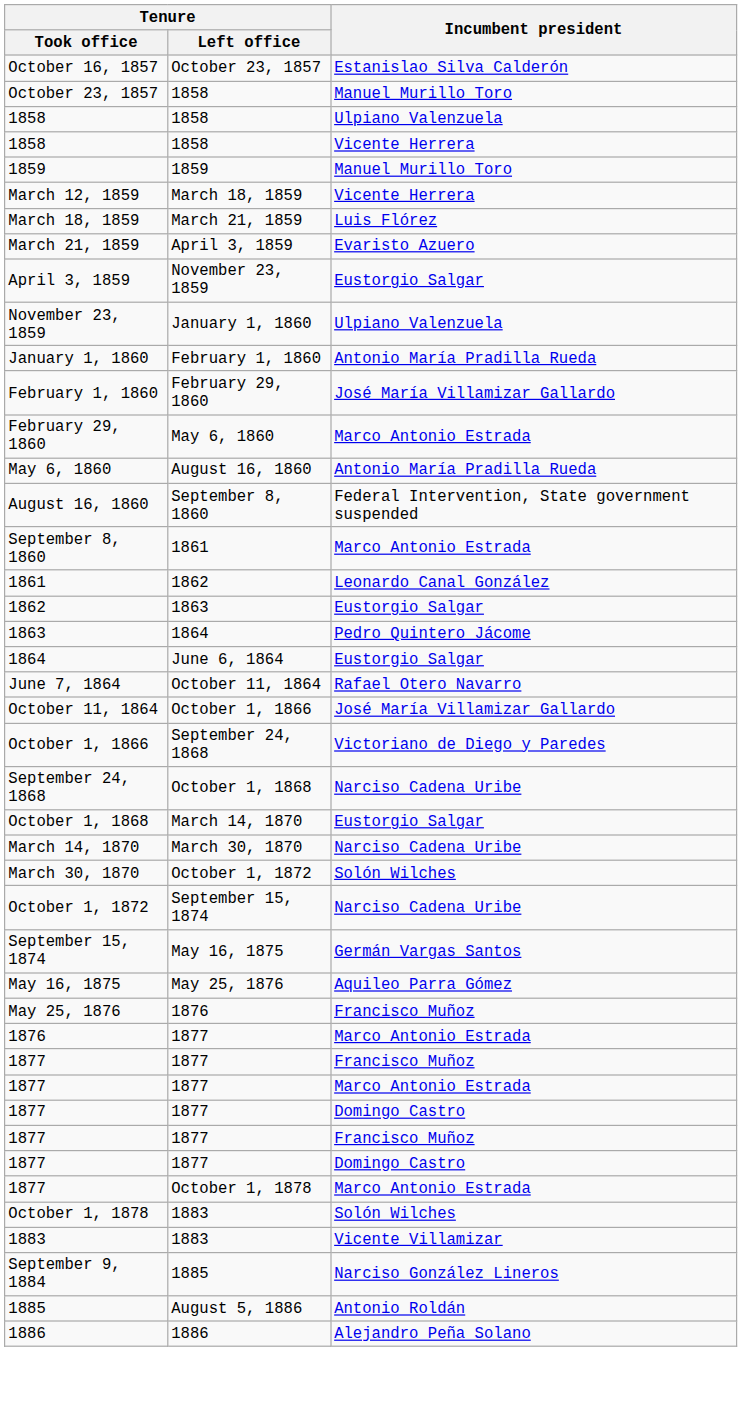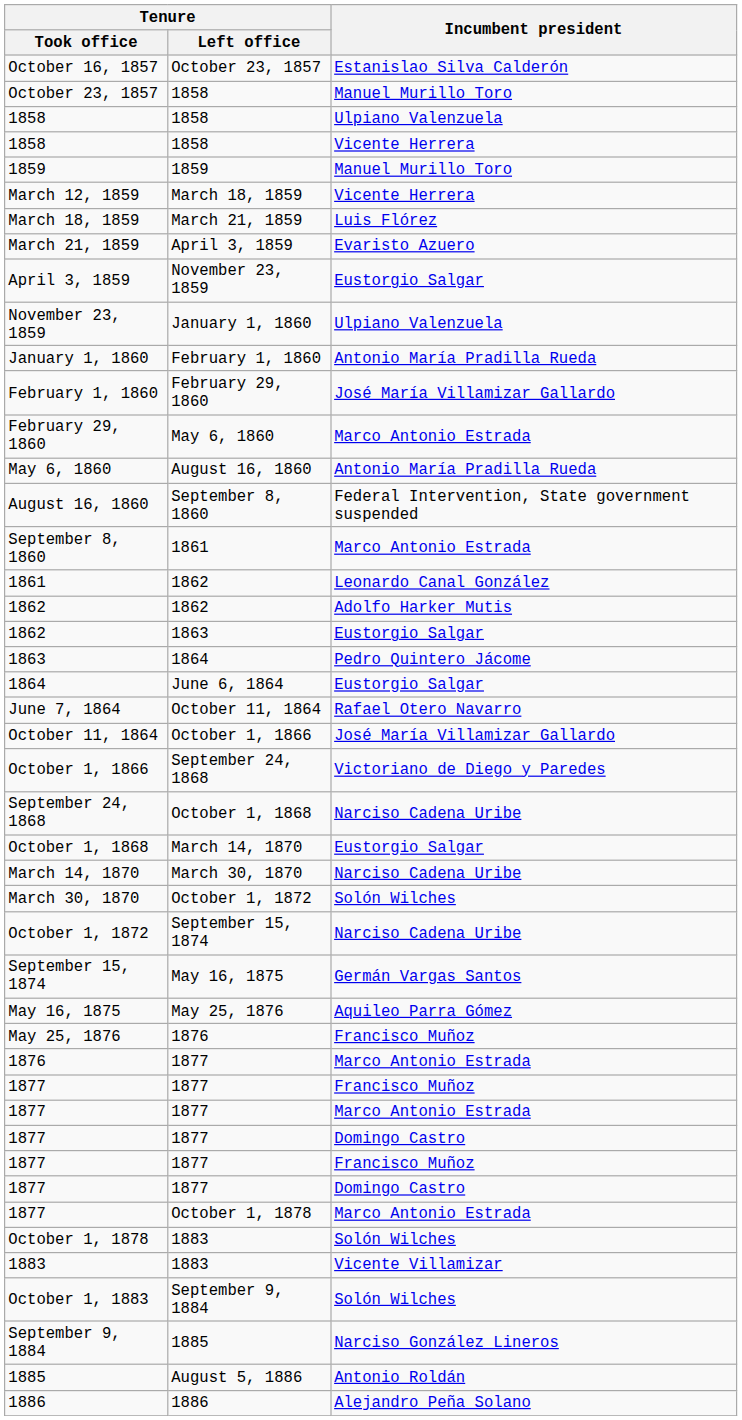 <table class="wikitable">
 <tr>
 <th colspan=2>Tenure</th>
 <th rowspan=2>Incumbent president</th>
 </tr>
 <tr>
 <th>Took office</th>
 <th>Left office</th>
 </tr>
 <tr>
 <td>October 16, 1857</td>
 <td>October 23, 1857</td>
 <td><a href='#'>Estanislao Silva Calderón</a></td>
 </tr>
 <tr>
 <td>October 23, 1857</td>
 <td>1858</td>
 <td><a href='#'>Manuel Murillo Toro</a></td>
 </tr>
 <tr>
 <td>1858</td>
 <td>1858</td>
 <td><a href='#'>Ulpiano Valenzuela</a></td>
 </tr>
 <tr>
 <td>1858</td>
 <td>1858</td>
 <td><a href='#'>Vicente Herrera</a></td>
 </tr>
 <tr>
 <td>1859</td>
 <td>1859</td>
 <td><a href='#'>Manuel Murillo Toro</a></td>
 </tr>
 <tr>
 <td>March 12, 1859</td>
 <td>March 18, 1859</td>
 <td><a href='#'>Vicente Herrera</a></td>
 </tr>
 <tr>
 <td>March 18, 1859</td>
 <td>March 21, 1859</td>
 <td><a href='#'>Luis Flórez</a></td>
 </tr>
 <tr>
 <td>March 21, 1859</td>
 <td>April 3, 1859</td>
 <td><a href='#'>Evaristo Azuero</a></td>
 </tr>
 <tr>
 <td>April 3, 1859</td>
 <td>November 23, 1859</td>
 <td><a href='#'>Eustorgio Salgar</a></td>
 </tr>
 <tr>
 <td>November 23, 1859</td>
 <td>January 1, 1860</td>
 <td><a href='#'>Ulpiano Valenzuela</a></td>
 </tr>
 <tr>
 <td>January 1, 1860</td>
 <td>February 1, 1860</td>
 <td><a href='#'>Antonio María Pradilla Rueda</a></td>
 </tr>
 <tr>
 <td>February 1, 1860</td>
 <td>February 29, 1860</td>
 <td><a href='#'>José María Villamizar Gallardo</a></td>
 </tr>
 <tr>
 <td>February 29, 1860</td>
 <td>May 6, 1860</td>
 <td><a href='#'>Marco Antonio Estrada</a></td>
 </tr>
 <tr>
 <td>May 6, 1860</td>
 <td>August 16, 1860</td>
 <td><a href='#'>Antonio María Pradilla Rueda</a></td>
 </tr>
 <tr>
 <td>August 16, 1860</td>
 <td>September 8, 1860</td>
 <td>Federal Intervention, State government suspended</td>
 </tr>
 <tr>
 <td>September 8, 1860</td>
 <td>1861</td>
 <td><a href='#'>Marco Antonio Estrada</a></td>
 </tr>
 <tr>
 <td>1861</td>
 <td>1862</td>
 <td><a href='#'>Leonardo Canal González</a></td>
+</tr>
+<tr>
+<td>1862</td>
+<td>1862</td>
+<td><a href='#'>Adolfo Harker Mutis</a></td>
 </tr>
 <tr>
 <td>1862</td>
 <td>1863</td>
 <td><a href='#'>Eustorgio Salgar</a></td>
 </tr>
 <tr>
 <td>1863</td>
 <td>1864</td>
 <td><a href='#'>Pedro Quintero Jácome</a></td>
 </tr>
 <tr>
 <td>1864</td>
 <td>June 6, 1864</td>
 <td><a href='#'>Eustorgio Salgar</a></td>
 </tr>
 <tr>
 <td>June 7, 1864</td>
 <td>October 11, 1864</td>
 <td><a href='#'>Rafael Otero Navarro</a></td>
 </tr>
 <tr>
 <td>October 11, 1864</td>
 <td>October 1, 1866</td>
 <td><a href='#'>José María Villamizar Gallardo</a></td>
 </tr>
 <tr>
 <td>October 1, 1866</td>
 <td>September 24, 1868</td>
 <td><a href='#'>Victoriano de Diego y Paredes</a></td>
 </tr>
 <tr>
 <td>September 24, 1868</td>
 <td>October 1, 1868</td>
 <td><a href='#'>Narciso Cadena Uribe</a></td>
 </tr>
 <tr>
 <td>October 1, 1868</td>
 <td>March 14, 1870</td>
 <td><a href='#'>Eustorgio Salgar</a></td>
 </tr>
 <tr>
 <td>March 14, 1870</td>
 <td>March 30, 1870</td>
 <td><a href='#'>Narciso Cadena Uribe</a></td>
 </tr>
 <tr>
 <td>March 30, 1870</td>
 <td>October 1, 1872</td>
 <td><a href='#'>Solón Wilches</a></td>
 </tr>
 <tr>
 <td>October 1, 1872</td>
 <td>September 15, 1874</td>
 <td><a href='#'>Narciso Cadena Uribe</a></td>
 </tr>
 <tr>
 <td>September 15, 1874</td>
 <td>May 16, 1875</td>
 <td><a href='#'>Germán Vargas Santos</a></td>
 </tr>
 <tr>
 <td>May 16, 1875</td>
 <td>May 25, 1876</td>
 <td><a href='#'>Aquileo Parra Gómez</a></td>
 </tr>
 <tr>
 <td>May 25, 1876</td>
 <td>1876</td>
 <td><a href='#'>Francisco Muñoz</a></td>
 </tr>
 <tr>
 <td>1876</td>
 <td>1877</td>
 <td><a href='#'>Marco Antonio Estrada</a></td>
 </tr>
 <tr>
 <td>1877</td>
 <td>1877</td>
 <td><a href='#'>Francisco Muñoz</a></td>
 </tr>
 <tr>
 <td>1877</td>
 <td>1877</td>
 <td><a href='#'>Marco Antonio Estrada</a></td>
 </tr>
 <tr>
 <td>1877</td>
 <td>1877</td>
 <td><a href='#'>Domingo Castro</a></td>
 </tr>
 <tr>
 <td>1877</td>
 <td>1877</td>
 <td><a href='#'>Francisco Muñoz</a></td>
 </tr>
 <tr>
 <td>1877</td>
 <td>1877</td>
 <td><a href='#'>Domingo Castro</a></td>
 </tr>
 <tr>
 <td>1877</td>
 <td>October 1, 1878</td>
 <td><a href='#'>Marco Antonio Estrada</a></td>
 </tr>
 <tr>
 <td>October 1, 1878</td>
 <td>1883</td>
 <td><a href='#'>Solón Wilches</a></td>
 </tr>
 <tr>
 <td>1883</td>
 <td>1883</td>
 <td><a href='#'>Vicente Villamizar</a></td>
 </tr>
 <tr>
+<td>October 1, 1883</td>
+<td>September 9, 1884</td>
+<td><a href='#'>Solón Wilches</a></td>
+</tr>
+<tr>
 <td>September 9, 1884</td>
 <td>1885</td>
 <td><a href='#'>Narciso González Lineros</a></td>
 </tr>
 <tr>
 <td>1885</td>
 <td>August 5, 1886</td>
 <td><a href='#'>Antonio Roldán</a></td>
 </tr>
 <tr>
 <td>1886</td>
 <td>1886</td>
 <td><a href='#'>Alejandro Peña Solano</a></td>
 </tr>
 </table>
